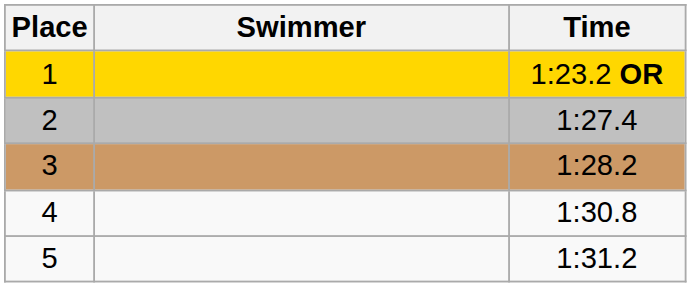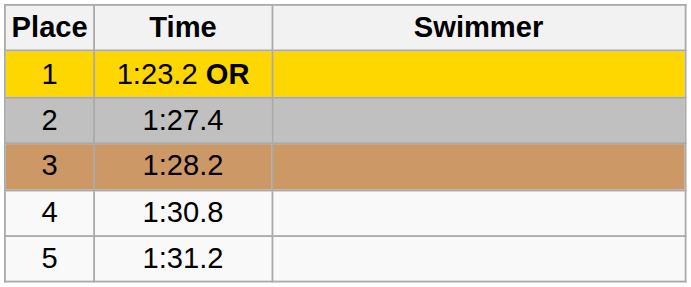 <table class=wikitable style="text-align:center">
 <tr>
 <th>Place</th>
+<th width=90>Time</th>
 <th width=220>Swimmer</th>
-<th width=90>Time</th>
 </tr>
 <tr bgcolor=gold>
 <td>1</td>
+<td>1:23.2 <strong>OR</strong></td>
 <td align=left></td>
-<td>1:23.2 <strong>OR</strong></td>
 </tr>
 <tr bgcolor=silver>
 <td>2</td>
+<td>1:27.4</td>
 <td align=left></td>
-<td>1:27.4</td>
 </tr>
 <tr bgcolor=cc9966>
 <td>3</td>
+<td>1:28.2</td>
 <td align=left></td>
-<td>1:28.2</td>
 </tr>
 <tr>
 <td>4</td>
+<td>1:30.8</td>
 <td align=left></td>
-<td>1:30.8</td>
 </tr>
 <tr>
 <td>5</td>
+<td>1:31.2</td>
 <td align=left></td>
-<td>1:31.2</td>
 </tr>
 </table>
